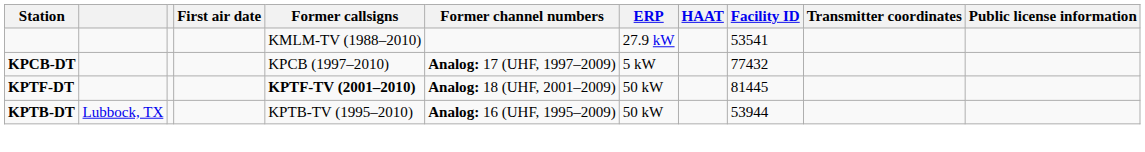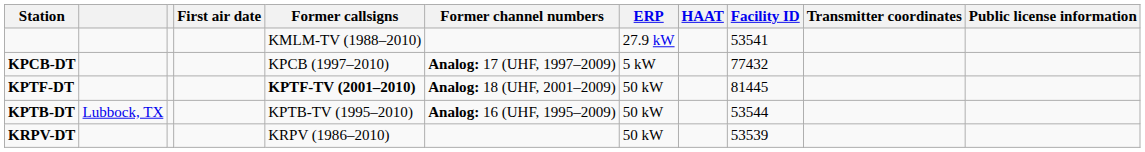 <table class="wikitable">
 <tr>
 <th>Station</th>
 <th></th>
 <th></th>
 <th>First air date</th>
 <th>Former callsigns</th>
 <th>Former channel numbers</th>
 <th><a href='#'>ERP</a></th>
 <th><a href='#'>HAAT</a></th>
 <th><a href='#'>Facility ID</a></th>
 <th>Transmitter coordinates</th>
 <th>Public license information</th>
 </tr>
 <tr style="vertical-align: top; text-align: left;">
 <td></td>
 <td></td>
 <td></td>
 <td></td>
 <td>KMLM-TV (1988–2010)</td>
 <td></td>
 <td>27.9 <a href='#'>kW</a></td>
 <td></td>
 <td>53541</td>
 <td></td>
 <td></td>
 </tr>
 <tr style="vertical-align: top; text-align: left;">
 <td><strong>KPCB-DT</strong></td>
 <td></td>
 <td></td>
 <td></td>
 <td>KPCB (1997–2010)</td>
 <td><strong>Analog:</strong> 17 (UHF, 1997–2009)</td>
 <td>5 kW</td>
 <td></td>
 <td>77432</td>
 <td></td>
 <td></td>
 </tr>
 <tr style="vertical-align: top; text-align: left;">
 <td><strong>KPTF-DT</strong></td>
 <td></td>
 <td></td>
 <td></td>
 <td><strong>KPTF-TV (2001–2010)</strong></td>
 <td><strong>Analog:</strong> 18 (UHF, 2001–2009)</td>
 <td>50 kW</td>
 <td></td>
 <td>81445</td>
 <td></td>
 <td></td>
 </tr>
 <tr style="vertical-align: top; text-align: left;">
 <td><strong>KPTB-DT</strong></td>
 <td><a href='#'>Lubbock, TX</a></td>
 <td></td>
 <td></td>
 <td>KPTB-TV (1995–2010)</td>
 <td><strong>Analog:</strong> 16 (UHF, 1995–2009)</td>
 <td>50 kW</td>
 <td></td>
-<td>53944</td>
+<td>53544</td>
+<td></td>
+<td></td>
+</tr>
+<tr style="vertical-align: top; text-align: left;">
+<td><strong>KRPV-DT</strong></td>
+<td></td>
+<td></td>
+<td></td>
+<td>KRPV (1986–2010)</td>
+<td></td>
+<td>50 kW</td>
+<td></td>
+<td>53539</td>
 <td></td>
 <td></td>
 </tr>
 </table>
